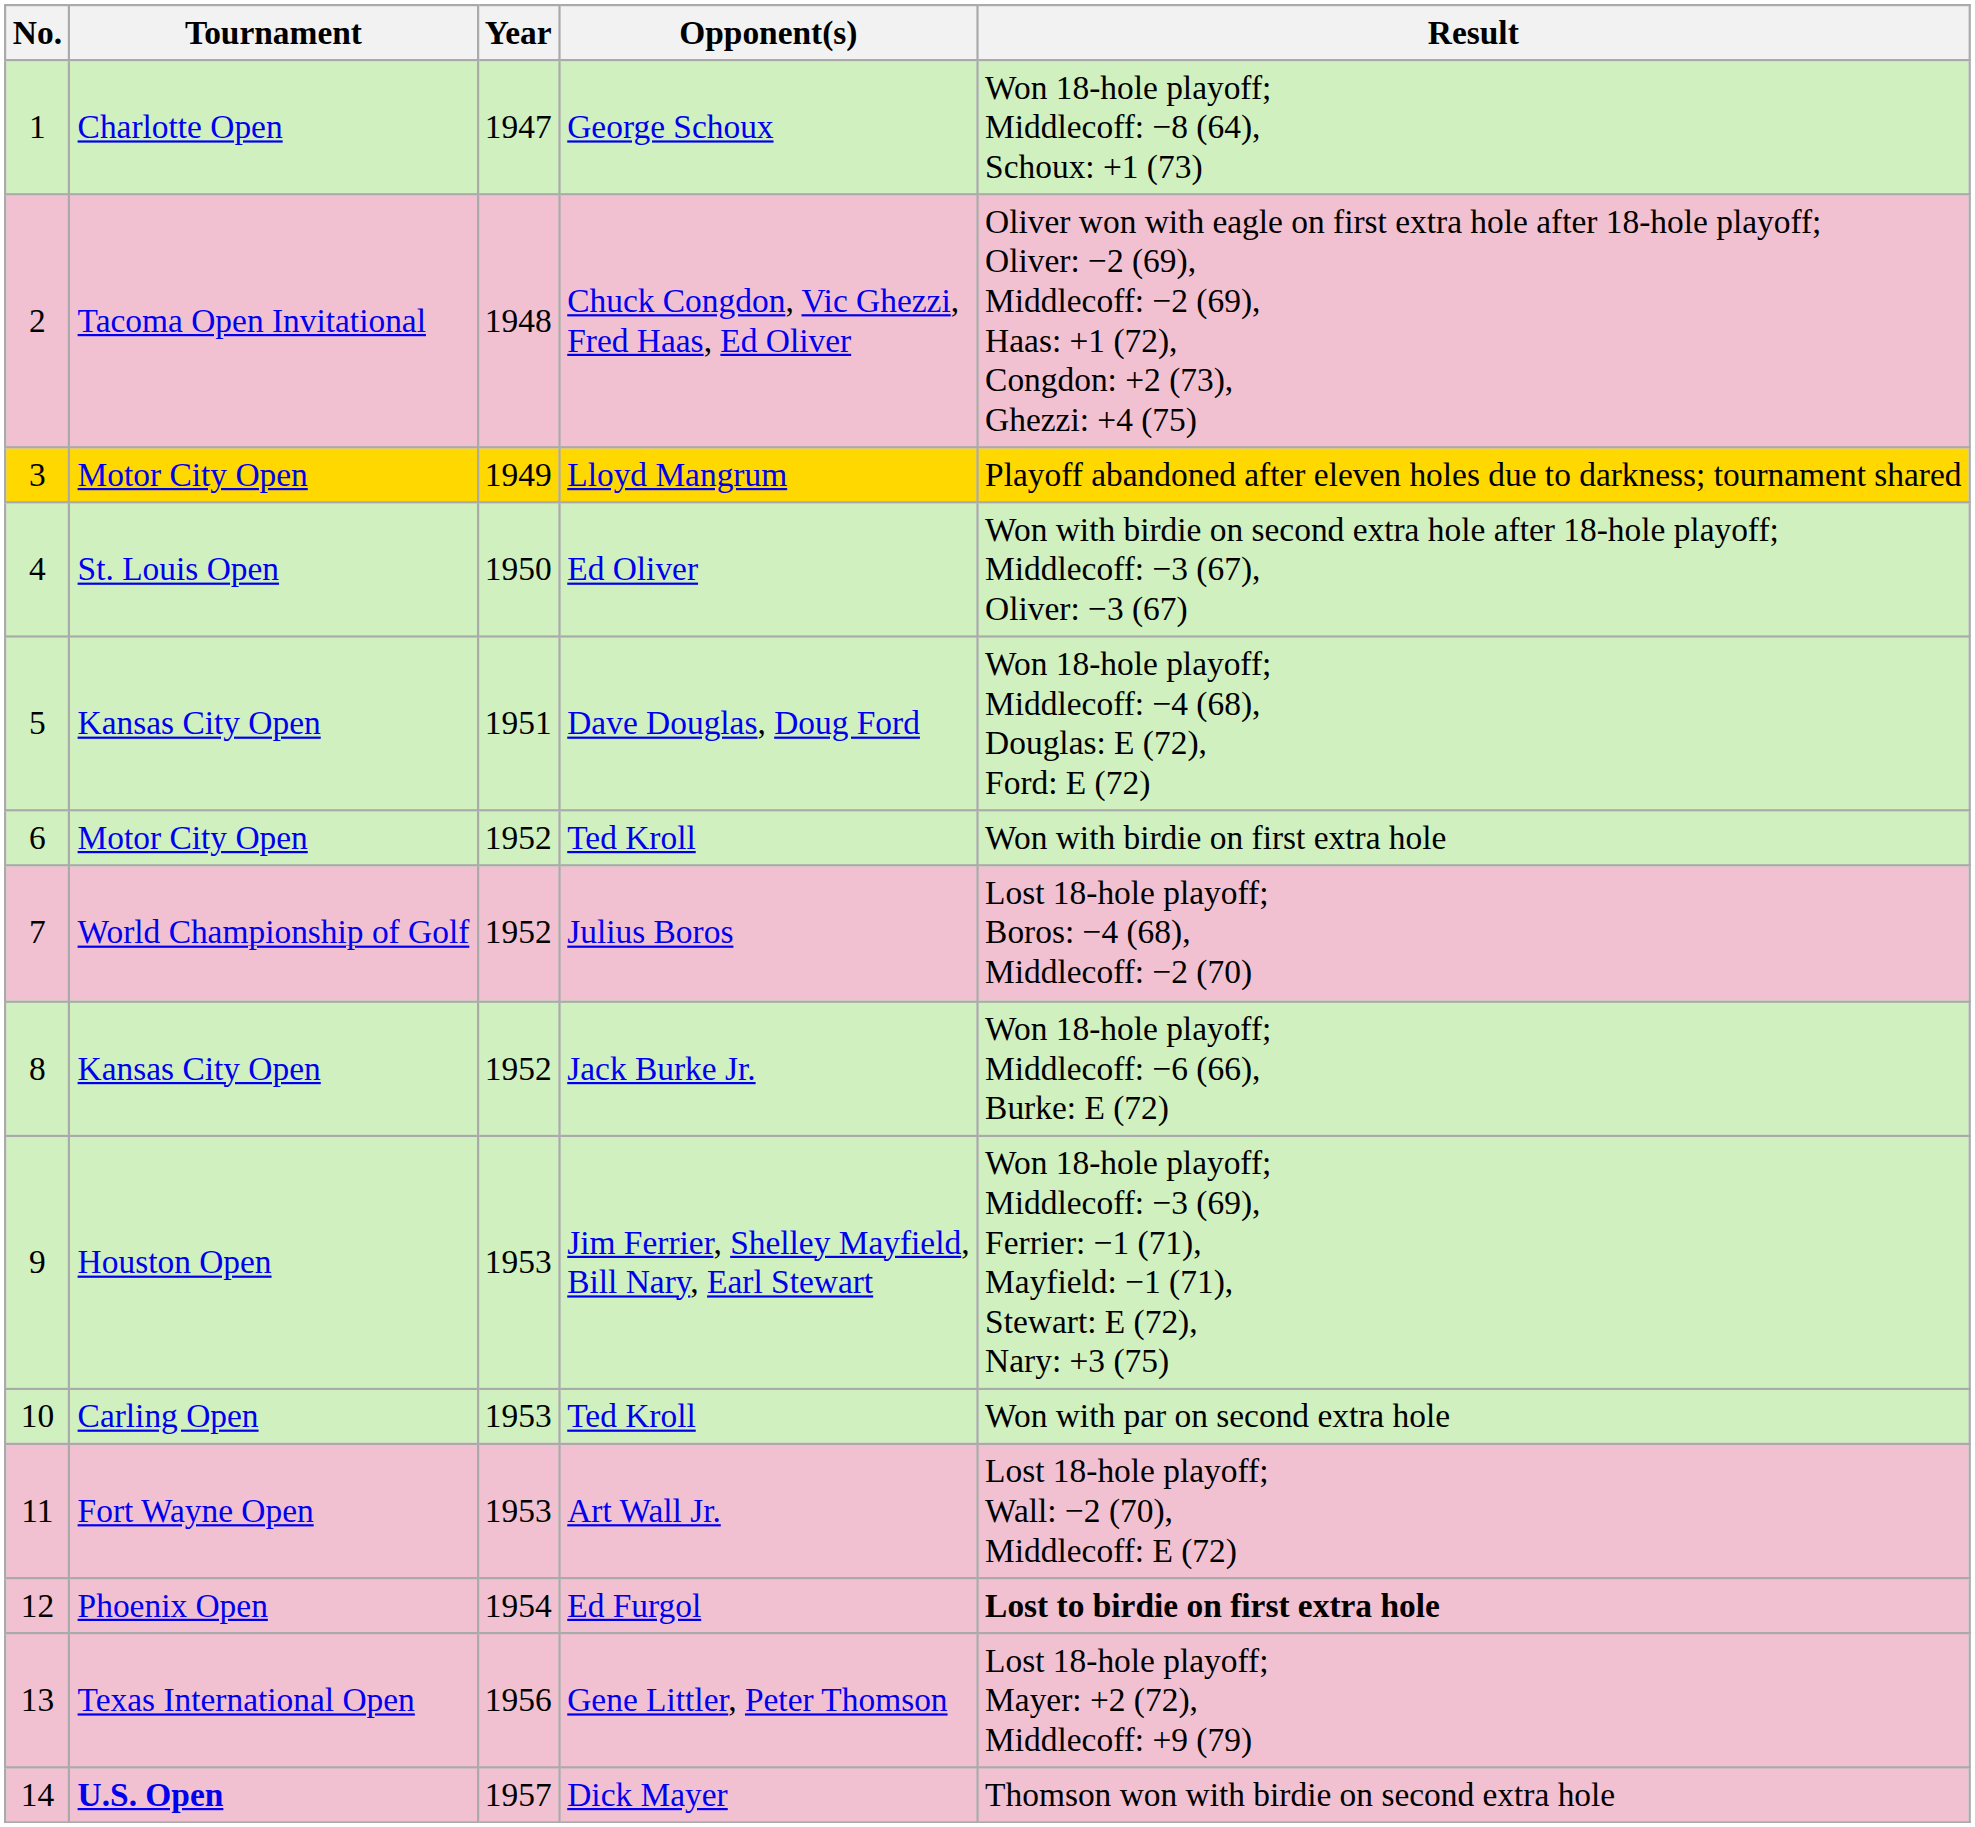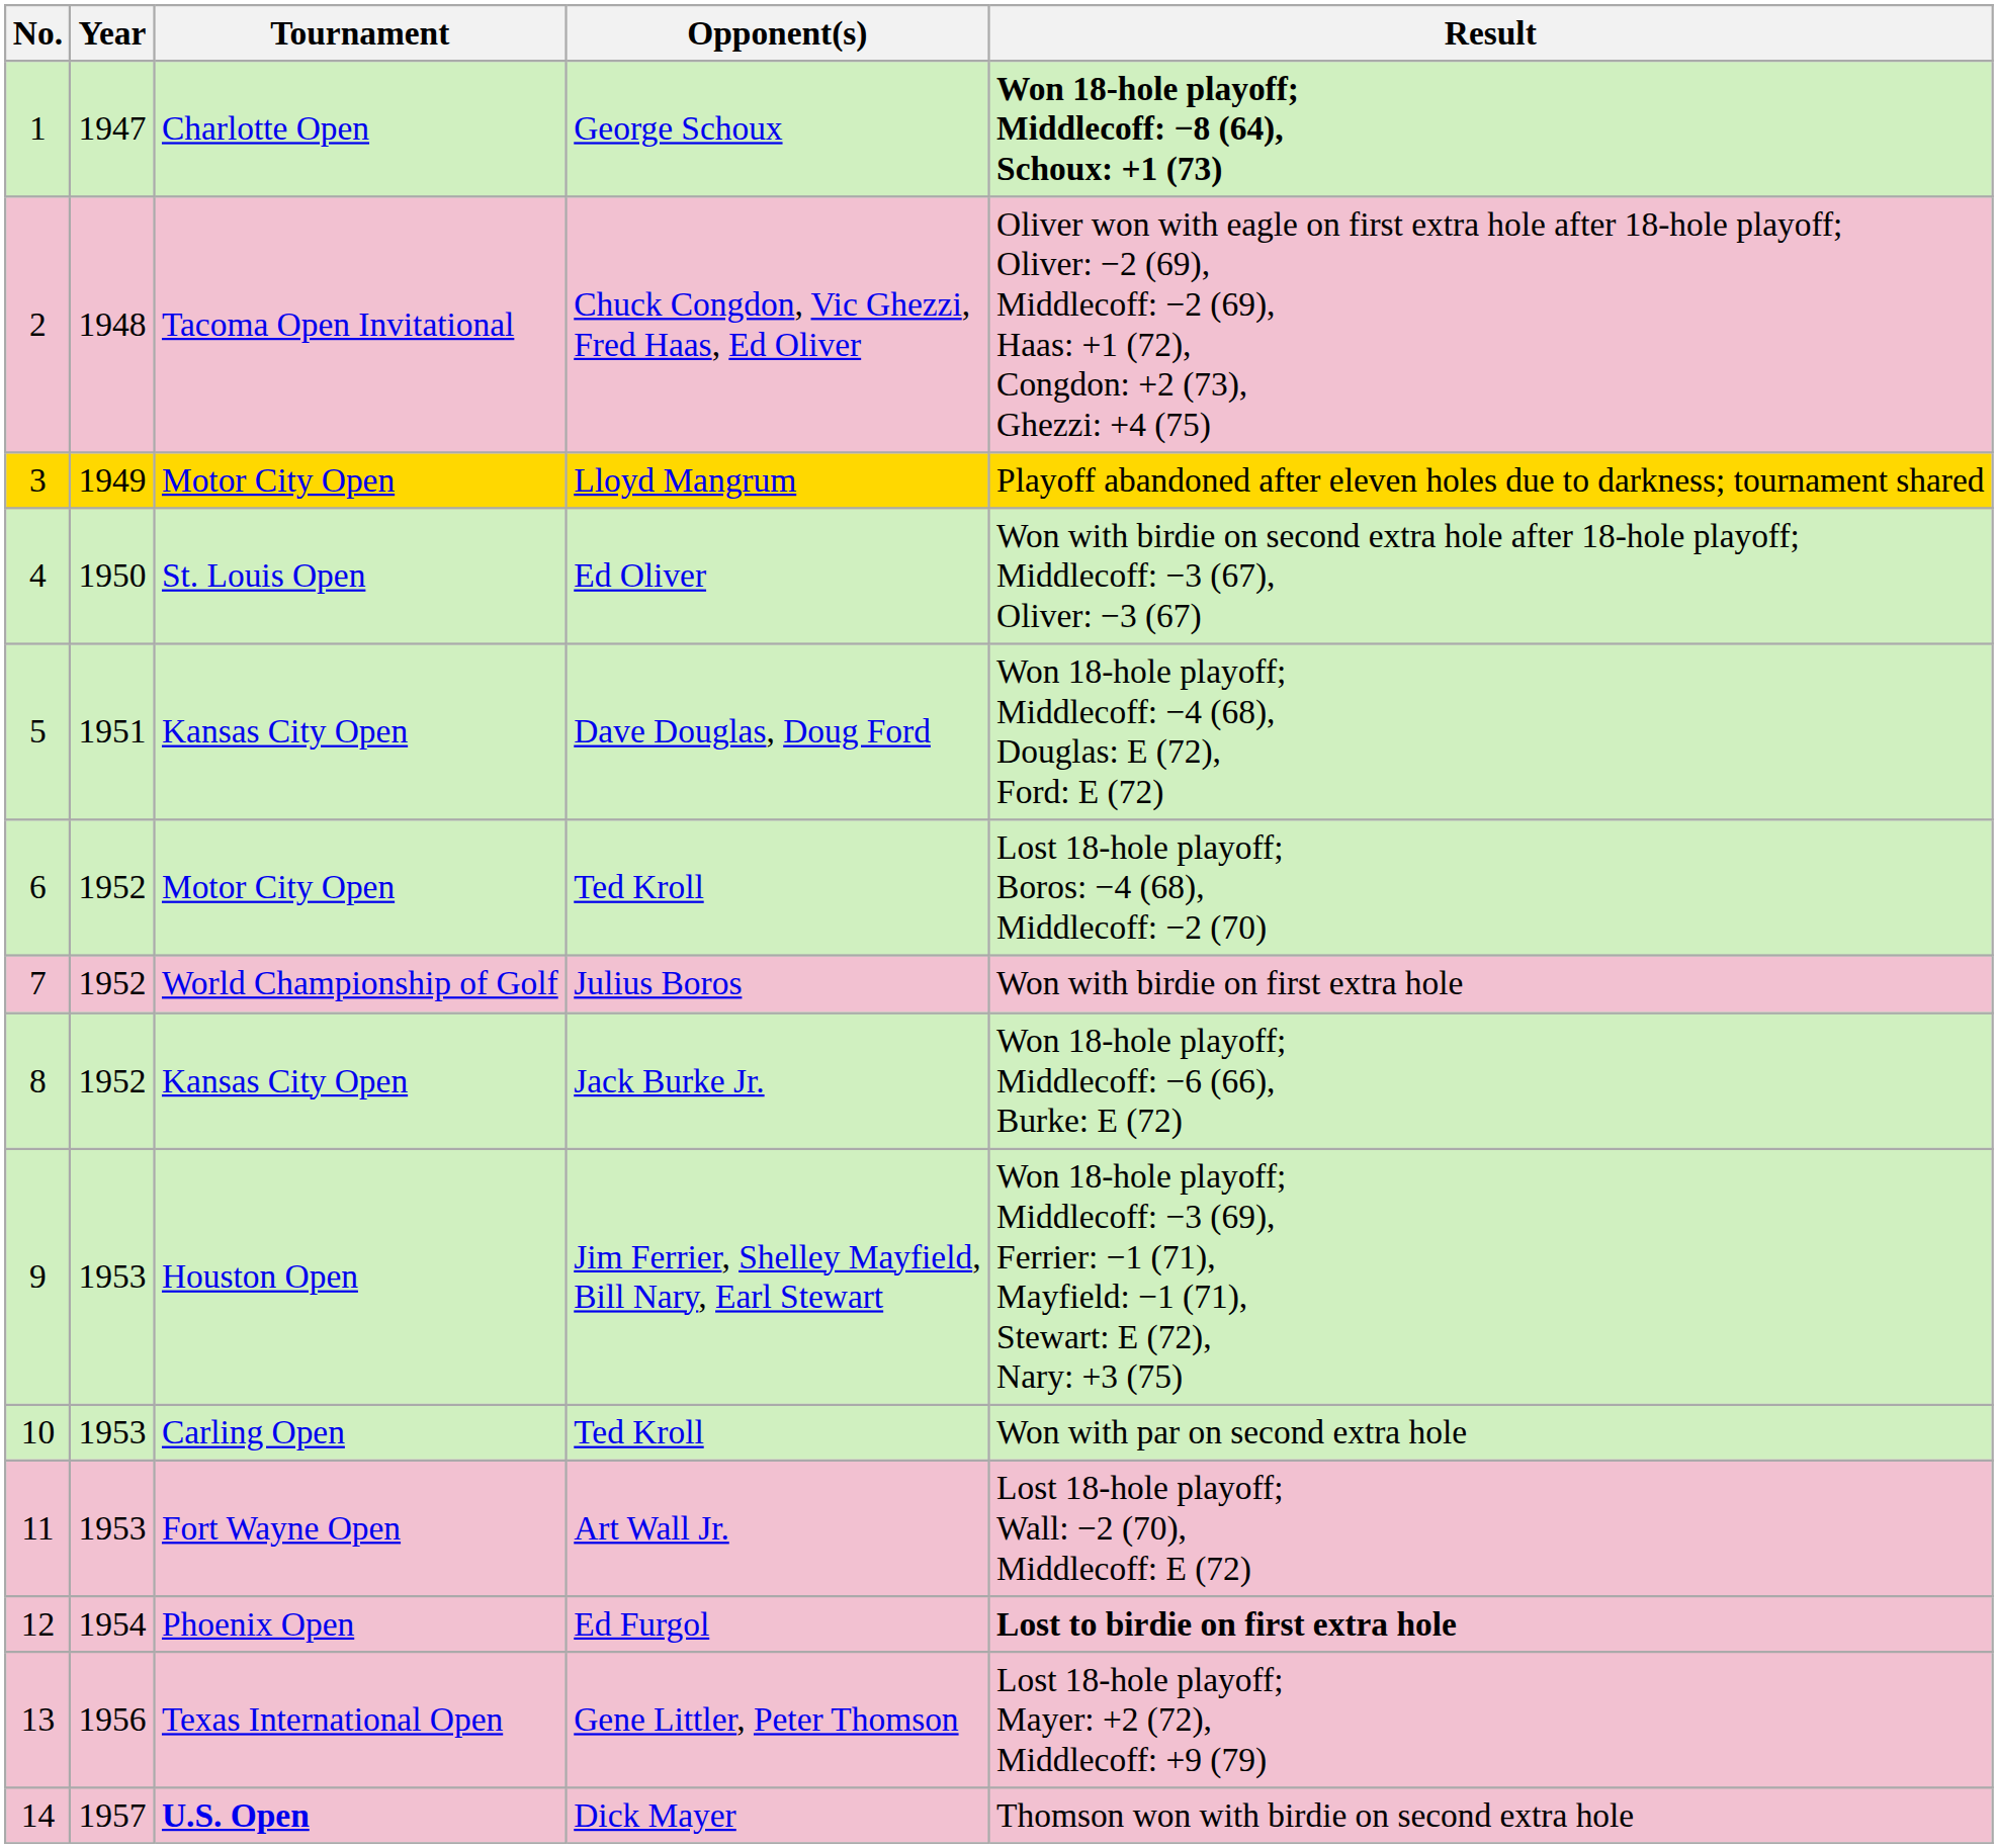 <table class="wikitable" style="font-size:95%;">
 <tr>
 <th>No.</th>
+<th>Year</th>
 <th>Tournament</th>
-<th>Year</th>
 <th>Opponent(s)</th>
 <th>Result</th>
 </tr>
 <tr style="background:#D0F0C0;">
 <td align=center>1</td>
+<td>1947</td>
 <td><a href='#'>Charlotte Open</a></td>
-<td>1947</td>
 <td> <a href='#'>George Schoux</a></td>
-<td>Won 18-hole playoff;<br>Middlecoff: −8 (64),<br>Schoux: +1 (73)</td>
+<td><strong>Won 18-hole playoff;<br>Middlecoff: −8 (64),<br>Schoux: +1 (73)</strong></td>
 </tr>
 <tr style="background:#F2C1D1;">
 <td align=center>2</td>
+<td>1948</td>
 <td><a href='#'>Tacoma Open Invitational</a></td>
-<td>1948</td>
 <td> <a href='#'>Chuck Congdon</a>,  <a href='#'>Vic Ghezzi</a>,<br> <a href='#'>Fred Haas</a>,  <a href='#'>Ed Oliver</a></td>
 <td>Oliver won with eagle on first extra hole after 18-hole playoff;<br>Oliver: −2 (69),<br>Middlecoff: −2 (69),<br>Haas: +1 (72),<br>Congdon: +2 (73),<br>Ghezzi: +4 (75)</td>
 </tr>
 <tr style="background:#FFD800;">
 <td align=center>3</td>
+<td>1949</td>
 <td><a href='#'>Motor City Open</a></td>
-<td>1949</td>
 <td> <a href='#'>Lloyd Mangrum</a></td>
 <td>Playoff abandoned after eleven holes due to darkness; tournament shared</td>
 </tr>
 <tr style="background:#D0F0C0;">
 <td align=center>4</td>
+<td>1950</td>
 <td><a href='#'>St. Louis Open</a></td>
-<td>1950</td>
 <td> <a href='#'>Ed Oliver</a></td>
 <td>Won with birdie on second extra hole after 18-hole playoff;<br>Middlecoff: −3 (67),<br>Oliver: −3 (67)</td>
 </tr>
 <tr style="background:#D0F0C0;">
 <td align=center>5</td>
+<td>1951</td>
 <td><a href='#'>Kansas City Open</a></td>
-<td>1951</td>
 <td> <a href='#'>Dave Douglas</a>,  <a href='#'>Doug Ford</a></td>
 <td>Won 18-hole playoff;<br>Middlecoff: −4 (68),<br>Douglas: E (72),<br>Ford: E (72)</td>
 </tr>
 <tr style="background:#D0F0C0;">
 <td align=center>6</td>
+<td>1952</td>
 <td><a href='#'>Motor City Open</a></td>
-<td>1952</td>
 <td> <a href='#'>Ted Kroll</a></td>
-<td>Won with birdie on first extra hole</td>
+<td>Lost 18-hole playoff;<br>Boros: −4 (68),<br>Middlecoff: −2 (70)</td>
 </tr>
 <tr style="background:#F2C1D1;">
 <td align=center>7</td>
+<td>1952</td>
 <td><a href='#'>World Championship of Golf</a></td>
-<td>1952</td>
 <td> <a href='#'>Julius Boros</a></td>
-<td>Lost 18-hole playoff;<br>Boros: −4 (68),<br>Middlecoff: −2 (70)</td>
+<td>Won with birdie on first extra hole</td>
 </tr>
 <tr style="background:#D0F0C0;">
 <td align=center>8</td>
+<td>1952</td>
 <td><a href='#'>Kansas City Open</a></td>
-<td>1952</td>
 <td> <a href='#'>Jack Burke Jr.</a></td>
 <td>Won 18-hole playoff;<br>Middlecoff: −6 (66),<br>Burke: E (72)</td>
 </tr>
 <tr style="background:#D0F0C0;">
 <td align=center>9</td>
+<td>1953</td>
 <td><a href='#'>Houston Open</a></td>
-<td>1953</td>
 <td> <a href='#'>Jim Ferrier</a>,  <a href='#'>Shelley Mayfield</a>,<br> <a href='#'>Bill Nary</a>,  <a href='#'>Earl Stewart</a></td>
 <td>Won 18-hole playoff;<br>Middlecoff: −3 (69),<br>Ferrier: −1 (71),<br>Mayfield: −1 (71),<br>Stewart: E (72),<br>Nary: +3 (75)</td>
 </tr>
 <tr style="background:#D0F0C0;">
 <td align=center>10</td>
+<td>1953</td>
 <td><a href='#'>Carling Open</a></td>
-<td>1953</td>
 <td> <a href='#'>Ted Kroll</a></td>
 <td>Won with par on second extra hole</td>
 </tr>
 <tr style="background:#F2C1D1;">
 <td align=center>11</td>
+<td>1953</td>
 <td><a href='#'>Fort Wayne Open</a></td>
-<td>1953</td>
 <td> <a href='#'>Art Wall Jr.</a></td>
 <td>Lost 18-hole playoff;<br>Wall: −2 (70),<br>Middlecoff: E (72)</td>
 </tr>
 <tr style="background:#F2C1D1;">
 <td align=center>12</td>
+<td>1954</td>
 <td><a href='#'>Phoenix Open</a></td>
-<td>1954</td>
 <td> <a href='#'>Ed Furgol</a></td>
 <td><strong>Lost to birdie on first extra hole</strong></td>
 </tr>
 <tr style="background:#F2C1D1;">
 <td align=center>13</td>
+<td>1956</td>
 <td><a href='#'>Texas International Open</a></td>
-<td>1956</td>
 <td> <a href='#'>Gene Littler</a>,  <a href='#'>Peter Thomson</a></td>
 <td>Lost 18-hole playoff;<br>Mayer: +2 (72),<br>Middlecoff: +9 (79)</td>
 </tr>
 <tr style="background:#F2C1D1;">
 <td align=center>14</td>
+<td>1957</td>
 <td><strong><a href='#'>U.S. Open</a></strong></td>
-<td>1957</td>
 <td> <a href='#'>Dick Mayer</a></td>
 <td>Thomson won with birdie on second extra hole</td>
 </tr>
 </table>
